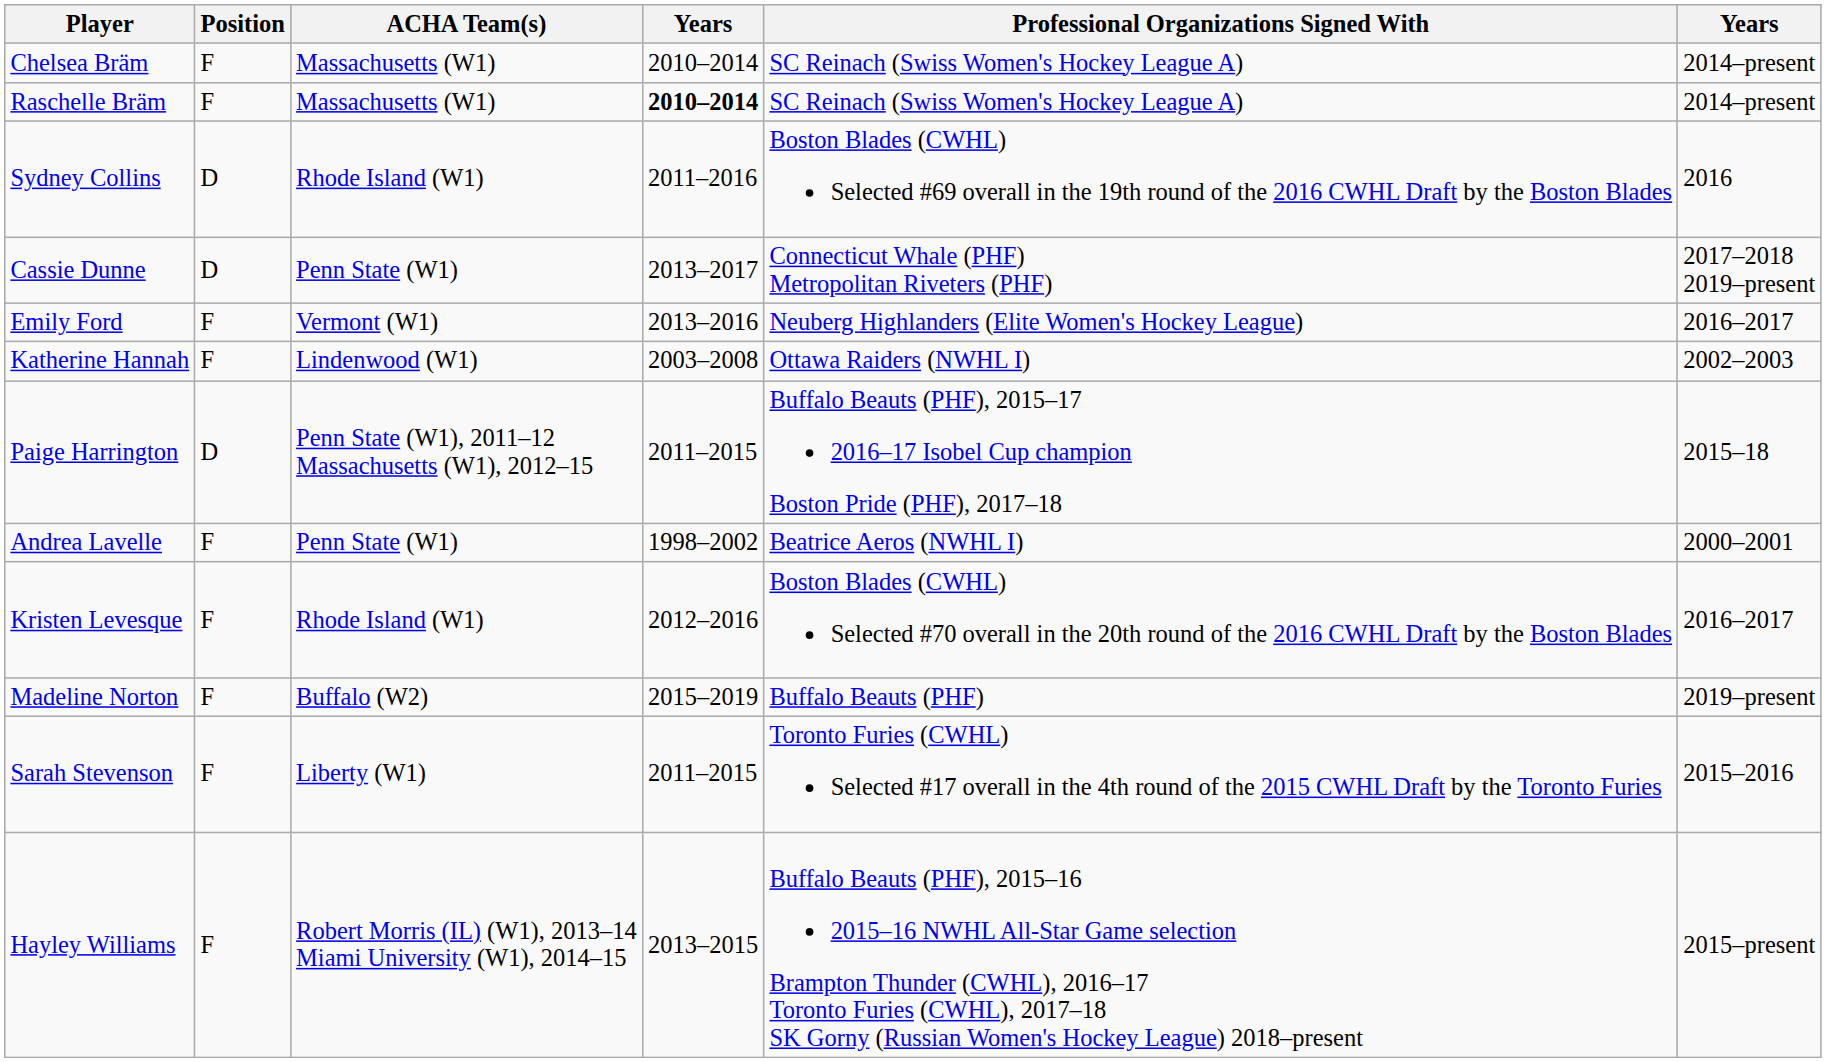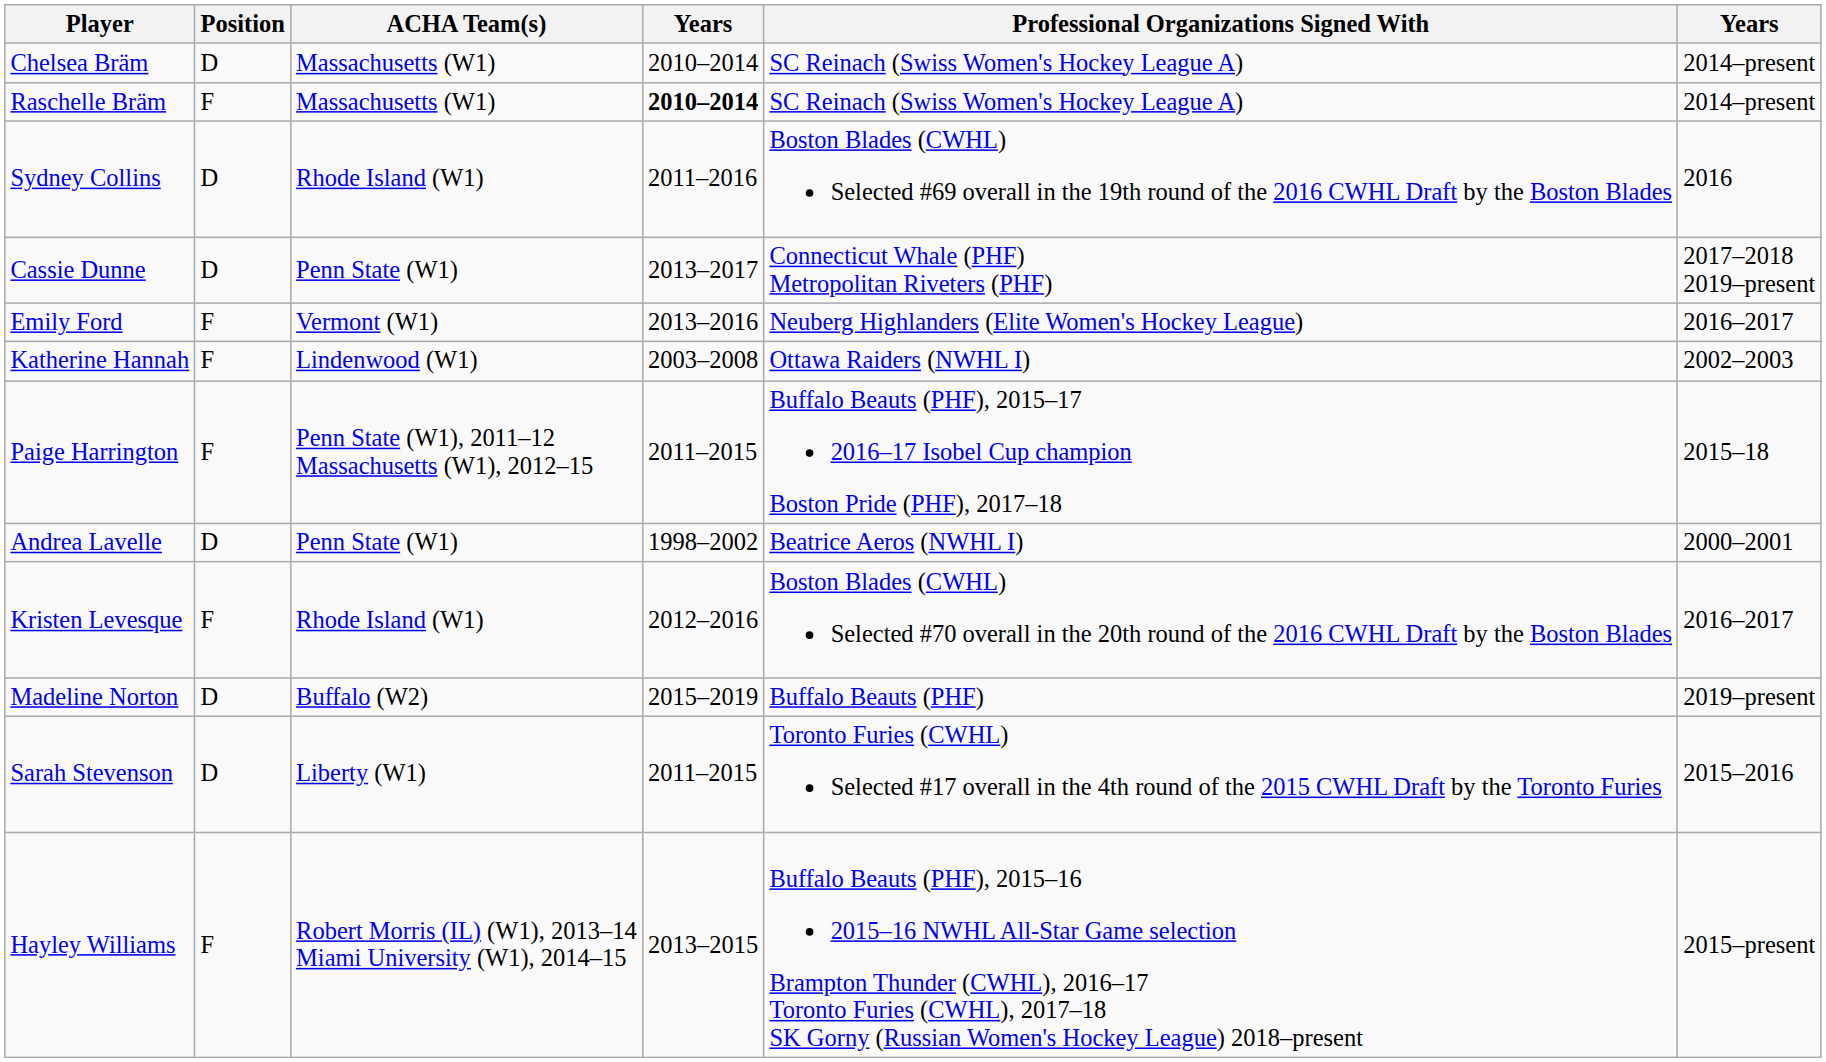 <table class="wikitable">
 <tr>
 <th>Player</th>
 <th>Position</th>
 <th>ACHA Team(s)</th>
 <th>Years</th>
 <th>Professional Organizations Signed With</th>
 <th>Years</th>
 </tr>
 <tr>
 <td><a href='#'>Chelsea Bräm</a></td>
-<td>F</td>
+<td>D</td>
 <td><a href='#'>Massachusetts</a> (W1)</td>
 <td>2010–2014</td>
 <td><a href='#'>SC Reinach</a> (<a href='#'>Swiss Women's Hockey League A</a>)</td>
 <td>2014–present</td>
 </tr>
 <tr>
 <td><a href='#'>Raschelle Bräm</a></td>
 <td>F</td>
 <td><a href='#'>Massachusetts</a> (W1)</td>
 <td><strong>2010–2014</strong></td>
 <td><a href='#'>SC Reinach</a> (<a href='#'>Swiss Women's Hockey League A</a>)</td>
 <td>2014–present</td>
 </tr>
 <tr>
 <td><a href='#'>Sydney Collins</a></td>
 <td>D</td>
 <td><a href='#'>Rhode Island</a> (W1)</td>
 <td>2011–2016</td>
 <td><a href='#'>Boston Blades</a> (<a href='#'>CWHL</a>)<br><ul><li>Selected #69 overall in the 19th round of the <a href='#'>2016 CWHL Draft</a> by the <a href='#'>Boston Blades</a></li></ul></td>
 <td>2016</td>
 </tr>
 <tr>
 <td><a href='#'>Cassie Dunne</a></td>
 <td>D</td>
 <td><a href='#'>Penn State</a> (W1)</td>
 <td>2013–2017</td>
 <td><a href='#'>Connecticut Whale</a> (<a href='#'>PHF</a>)<br><a href='#'>Metropolitan Riveters</a> (<a href='#'>PHF</a>)</td>
 <td>2017–2018<br>2019–present</td>
 </tr>
 <tr>
 <td><a href='#'>Emily Ford</a></td>
 <td>F</td>
 <td><a href='#'>Vermont</a> (W1)</td>
 <td>2013–2016</td>
 <td><a href='#'>Neuberg Highlanders</a> (<a href='#'>Elite Women's Hockey League</a>)</td>
 <td>2016–2017</td>
 </tr>
 <tr>
 <td><a href='#'>Katherine Hannah</a></td>
 <td>F</td>
 <td><a href='#'>Lindenwood</a> (W1)</td>
 <td>2003–2008</td>
 <td><a href='#'>Ottawa Raiders</a> (<a href='#'>NWHL I</a>)</td>
 <td>2002–2003</td>
 </tr>
 <tr>
 <td><a href='#'>Paige Harrington</a></td>
-<td>D</td>
+<td>F</td>
 <td><a href='#'>Penn State</a> (W1), 2011–12<br><a href='#'>Massachusetts</a> (W1), 2012–15</td>
 <td>2011–2015</td>
 <td><a href='#'>Buffalo Beauts</a> (<a href='#'>PHF</a>), 2015–17<br><ul><li><a href='#'>2016–17 Isobel Cup champion</a></li></ul><a href='#'>Boston Pride</a> (<a href='#'>PHF</a>), 2017–18</td>
 <td>2015–18</td>
 </tr>
 <tr>
 <td><a href='#'>Andrea Lavelle</a></td>
-<td>F</td>
+<td>D</td>
 <td><a href='#'>Penn State</a> (W1)</td>
 <td>1998–2002</td>
 <td><a href='#'>Beatrice Aeros</a> (<a href='#'>NWHL I</a>)</td>
 <td>2000–2001</td>
 </tr>
 <tr>
 <td><a href='#'>Kristen Levesque</a></td>
 <td>F</td>
 <td><a href='#'>Rhode Island</a> (W1)</td>
 <td>2012–2016</td>
 <td><a href='#'>Boston Blades</a> (<a href='#'>CWHL</a>)<br><ul><li>Selected #70 overall in the 20th round of the <a href='#'>2016 CWHL Draft</a> by the <a href='#'>Boston Blades</a></li></ul></td>
 <td>2016–2017</td>
 </tr>
 <tr>
 <td><a href='#'>Madeline Norton</a></td>
-<td>F</td>
+<td>D</td>
 <td><a href='#'>Buffalo</a> (W2)</td>
 <td>2015–2019</td>
 <td><a href='#'>Buffalo Beauts</a> (<a href='#'>PHF</a>)</td>
 <td>2019–present</td>
 </tr>
 <tr>
 <td><a href='#'>Sarah Stevenson</a></td>
-<td>F</td>
+<td>D</td>
 <td><a href='#'>Liberty</a> (W1)</td>
 <td>2011–2015</td>
 <td><a href='#'>Toronto Furies</a> (<a href='#'>CWHL</a>)<br><ul><li>Selected #17 overall in the 4th round of the <a href='#'>2015 CWHL Draft</a> by the <a href='#'>Toronto Furies</a></li></ul></td>
 <td>2015–2016</td>
 </tr>
 <tr>
 <td><a href='#'>Hayley Williams</a></td>
 <td>F</td>
 <td><a href='#'>Robert Morris (IL)</a> (W1), 2013–14<br><a href='#'>Miami University</a> (W1), 2014–15</td>
 <td>2013–2015</td>
 <td><br><a href='#'>Buffalo Beauts</a> (<a href='#'>PHF</a>), 2015–16<ul><li><a href='#'>2015–16 NWHL All-Star Game selection</a></li></ul><a href='#'>Brampton Thunder</a> (<a href='#'>CWHL</a>), 2016–17<br><a href='#'>Toronto Furies</a> (<a href='#'>CWHL</a>), 2017–18<br><a href='#'>SK Gorny</a> (<a href='#'>Russian Women's Hockey League</a>) 2018–present</td>
 <td>2015–present</td>
 </tr>
 </table>
